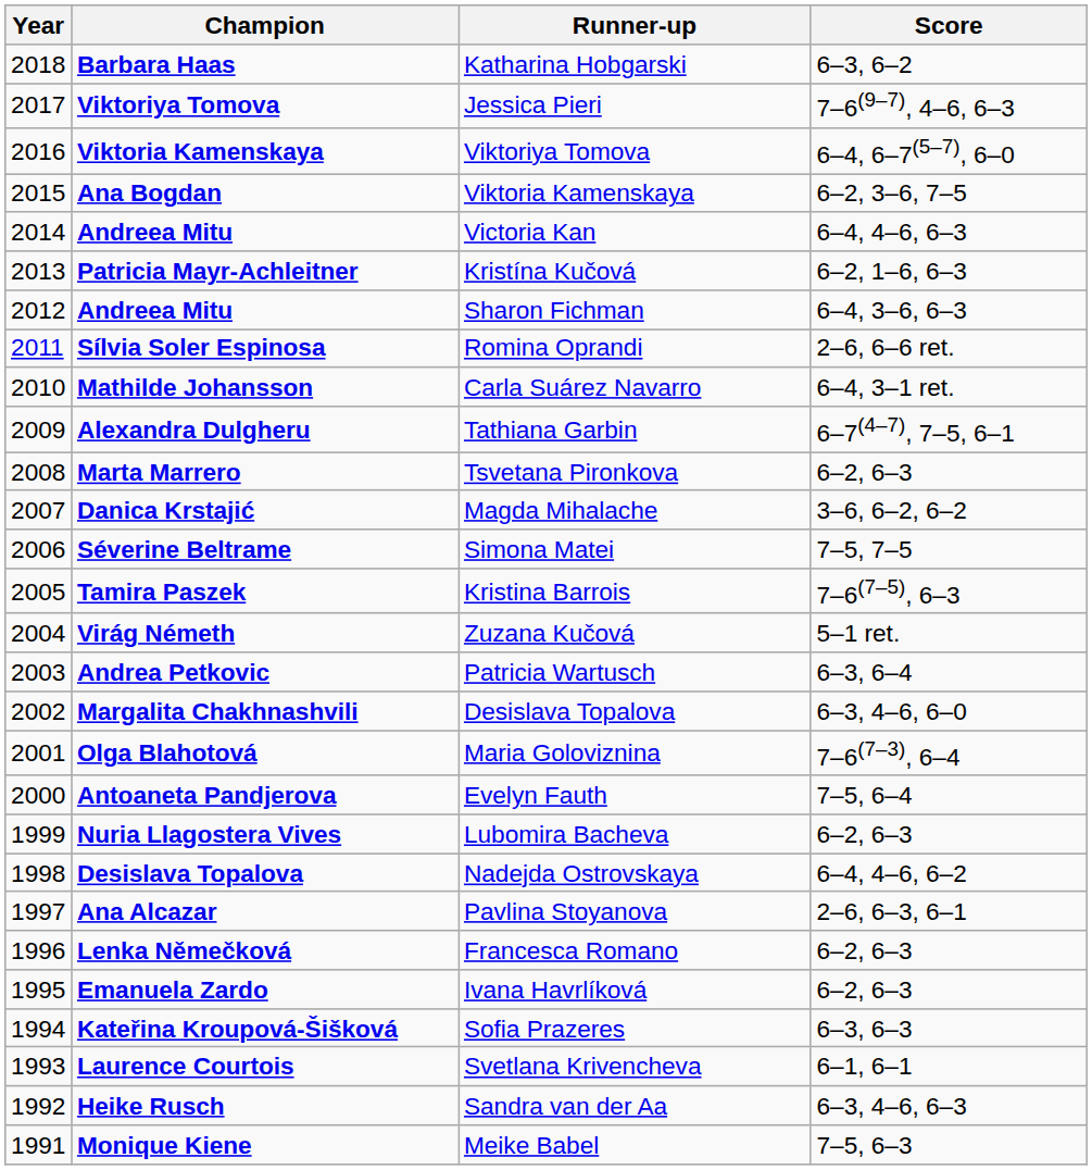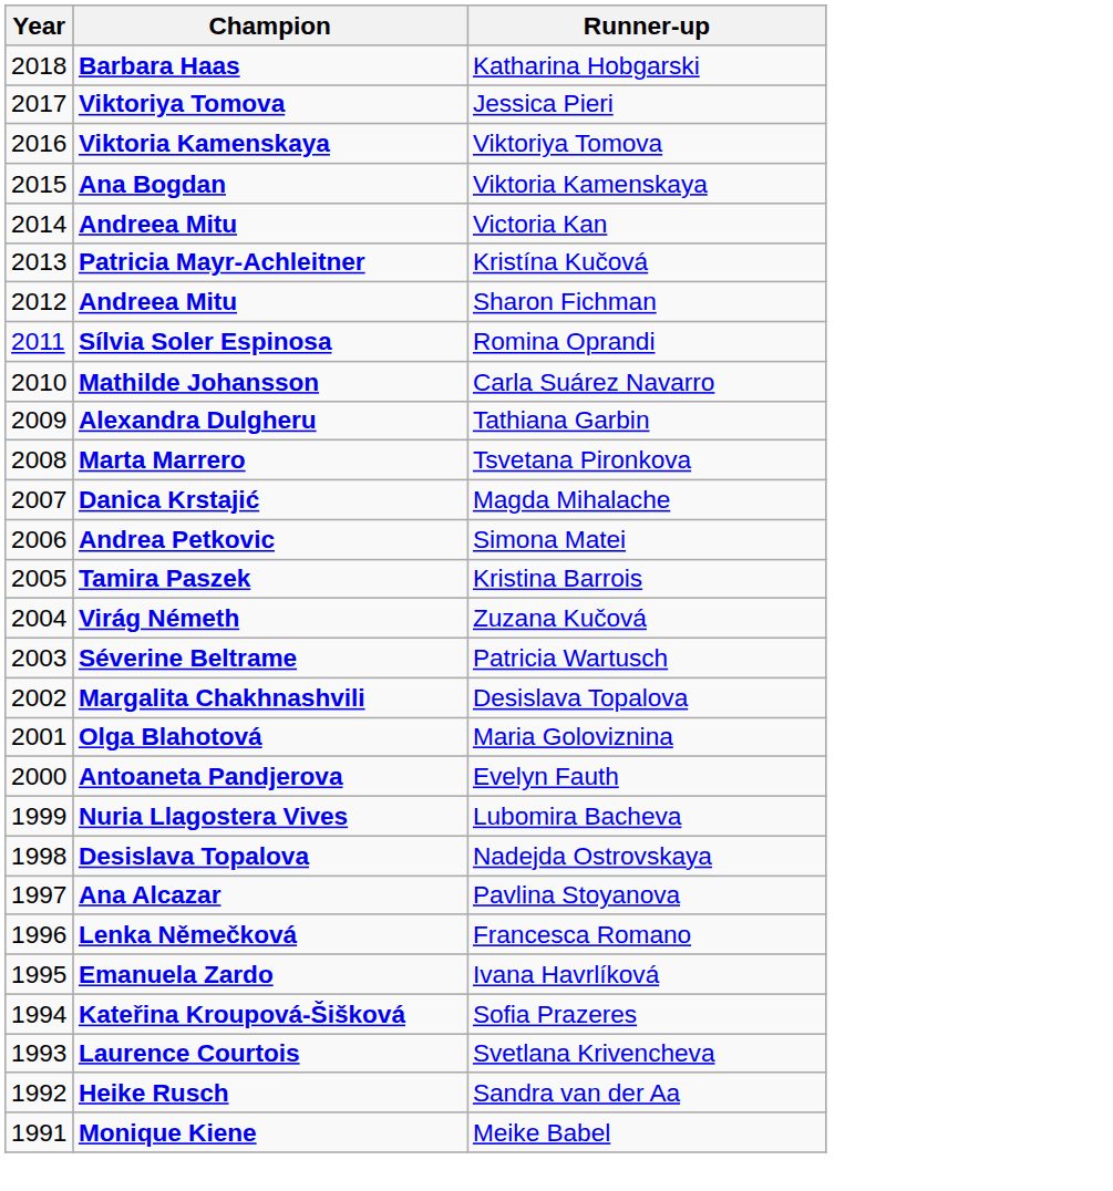 <table class="wikitable" style="font-size:90%">
 <tr>
 <th>Year</th>
 <th width="220">Champion</th>
 <th width="200">Runner-up</th>
-<th width="155">Score</th>
 </tr>
 <tr>
 <td>2018</td>
 <td> <strong><a href='#'>Barbara Haas</a></strong></td>
 <td> <a href='#'>Katharina Hobgarski</a></td>
-<td>6–3, 6–2</td>
 </tr>
 <tr>
 <td>2017</td>
 <td> <strong><a href='#'>Viktoriya Tomova</a></strong></td>
 <td> <a href='#'>Jessica Pieri</a></td>
-<td>7–6<sup>(9–7)</sup>, 4–6, 6–3</td>
 </tr>
 <tr>
 <td>2016</td>
 <td> <strong><a href='#'>Viktoria Kamenskaya</a></strong></td>
 <td> <a href='#'>Viktoriya Tomova</a></td>
-<td>6–4, 6–7<sup>(5–7)</sup>, 6–0</td>
 </tr>
 <tr>
 <td>2015</td>
 <td> <strong><a href='#'>Ana Bogdan</a></strong></td>
 <td> <a href='#'>Viktoria Kamenskaya</a></td>
-<td>6–2, 3–6, 7–5</td>
 </tr>
 <tr>
 <td>2014</td>
 <td> <strong><a href='#'>Andreea Mitu</a></strong></td>
 <td> <a href='#'>Victoria Kan</a></td>
-<td>6–4, 4–6, 6–3</td>
 </tr>
 <tr>
 <td>2013</td>
 <td> <strong><a href='#'>Patricia Mayr-Achleitner</a></strong></td>
 <td> <a href='#'>Kristína Kučová</a></td>
-<td>6–2, 1–6, 6–3</td>
 </tr>
 <tr>
 <td>2012</td>
 <td> <strong><a href='#'>Andreea Mitu</a></strong></td>
 <td> <a href='#'>Sharon Fichman</a></td>
-<td>6–4, 3–6, 6–3</td>
 </tr>
 <tr>
 <td><a href='#'>2011</a></td>
 <td> <strong><a href='#'>Sílvia Soler Espinosa</a></strong></td>
 <td> <a href='#'>Romina Oprandi</a></td>
-<td>2–6, 6–6 ret.</td>
 </tr>
 <tr>
 <td>2010</td>
 <td> <strong><a href='#'>Mathilde Johansson</a></strong></td>
 <td> <a href='#'>Carla Suárez Navarro</a></td>
-<td>6–4, 3–1 ret.</td>
 </tr>
 <tr>
 <td>2009</td>
 <td> <strong><a href='#'>Alexandra Dulgheru</a></strong></td>
 <td> <a href='#'>Tathiana Garbin</a></td>
-<td>6–7<sup>(4–7)</sup>, 7–5, 6–1</td>
 </tr>
 <tr>
 <td>2008</td>
 <td> <strong><a href='#'>Marta Marrero</a></strong></td>
 <td> <a href='#'>Tsvetana Pironkova</a></td>
-<td>6–2, 6–3</td>
 </tr>
 <tr>
 <td>2007</td>
 <td> <strong><a href='#'>Danica Krstajić</a></strong></td>
 <td> <a href='#'>Magda Mihalache</a></td>
-<td>3–6, 6–2, 6–2</td>
 </tr>
 <tr>
 <td>2006</td>
-<td> <strong><a href='#'>Séverine Beltrame</a></strong></td>
+<td> <strong><a href='#'>Andrea Petkovic</a></strong></td>
 <td> <a href='#'>Simona Matei</a></td>
-<td>7–5, 7–5</td>
 </tr>
 <tr>
 <td>2005</td>
 <td> <strong><a href='#'>Tamira Paszek</a></strong></td>
 <td> <a href='#'>Kristina Barrois</a></td>
-<td>7–6<sup>(7–5)</sup>, 6–3</td>
 </tr>
 <tr>
 <td>2004</td>
 <td> <strong><a href='#'>Virág Németh</a></strong></td>
 <td> <a href='#'>Zuzana Kučová</a></td>
-<td>5–1 ret.</td>
 </tr>
 <tr>
 <td>2003</td>
-<td> <strong><a href='#'>Andrea Petkovic</a></strong></td>
+<td> <strong><a href='#'>Séverine Beltrame</a></strong></td>
 <td> <a href='#'>Patricia Wartusch</a></td>
-<td>6–3, 6–4</td>
 </tr>
 <tr>
 <td>2002</td>
 <td> <strong><a href='#'>Margalita Chakhnashvili</a></strong></td>
 <td> <a href='#'>Desislava Topalova</a></td>
-<td>6–3, 4–6, 6–0</td>
 </tr>
 <tr>
 <td>2001</td>
 <td> <strong><a href='#'>Olga Blahotová</a></strong></td>
 <td> <a href='#'>Maria Goloviznina</a></td>
-<td>7–6<sup>(7–3)</sup>, 6–4</td>
 </tr>
 <tr>
 <td>2000</td>
 <td> <strong><a href='#'>Antoaneta Pandjerova</a></strong></td>
 <td> <a href='#'>Evelyn Fauth</a></td>
-<td>7–5, 6–4</td>
 </tr>
 <tr>
 <td>1999</td>
 <td> <strong><a href='#'>Nuria Llagostera Vives</a></strong></td>
 <td> <a href='#'>Lubomira Bacheva</a></td>
-<td>6–2, 6–3</td>
 </tr>
 <tr>
 <td>1998</td>
 <td> <strong><a href='#'>Desislava Topalova</a></strong></td>
 <td> <a href='#'>Nadejda Ostrovskaya</a></td>
-<td>6–4, 4–6, 6–2</td>
 </tr>
 <tr>
 <td>1997</td>
 <td> <strong><a href='#'>Ana Alcazar</a></strong></td>
 <td> <a href='#'>Pavlina Stoyanova</a></td>
-<td>2–6, 6–3, 6–1</td>
 </tr>
 <tr>
 <td>1996</td>
 <td> <strong><a href='#'>Lenka Němečková</a></strong></td>
 <td> <a href='#'>Francesca Romano</a></td>
-<td>6–2, 6–3</td>
 </tr>
 <tr>
 <td>1995</td>
 <td> <strong><a href='#'>Emanuela Zardo</a></strong></td>
 <td> <a href='#'>Ivana Havrlíková</a></td>
-<td>6–2, 6–3</td>
 </tr>
 <tr>
 <td>1994</td>
 <td> <strong><a href='#'>Kateřina Kroupová-Šišková</a></strong></td>
 <td> <a href='#'>Sofia Prazeres</a></td>
-<td>6–3, 6–3</td>
 </tr>
 <tr>
 <td>1993</td>
 <td> <strong><a href='#'>Laurence Courtois</a></strong></td>
 <td> <a href='#'>Svetlana Krivencheva</a></td>
-<td>6–1, 6–1</td>
 </tr>
 <tr>
 <td>1992</td>
 <td> <strong><a href='#'>Heike Rusch</a></strong></td>
 <td> <a href='#'>Sandra van der Aa</a></td>
-<td>6–3, 4–6, 6–3</td>
 </tr>
 <tr>
 <td>1991</td>
 <td> <strong><a href='#'>Monique Kiene</a></strong></td>
 <td> <a href='#'>Meike Babel</a></td>
-<td>7–5, 6–3</td>
 </tr>
 </table>
